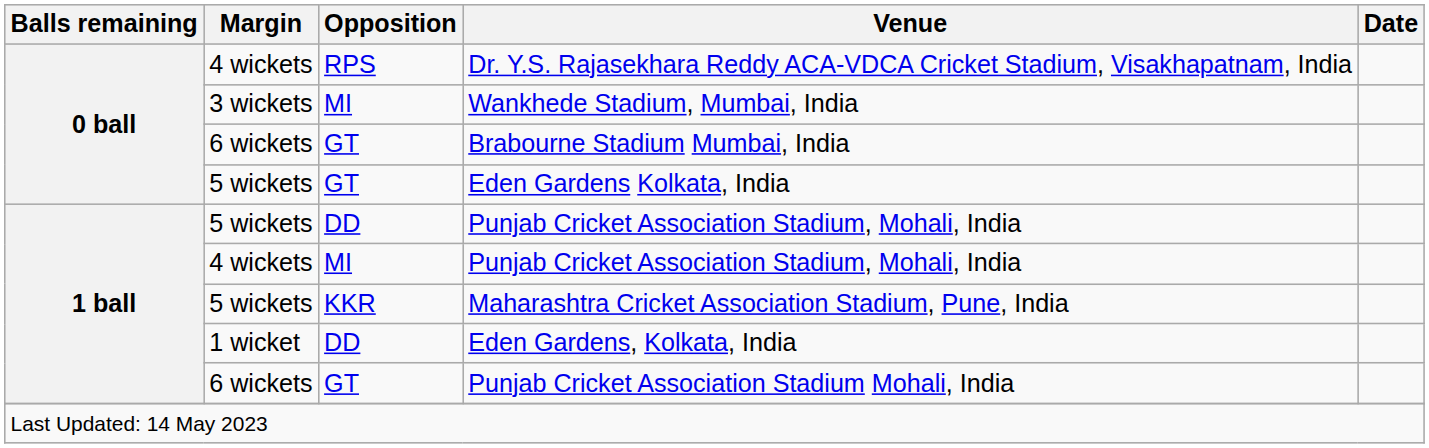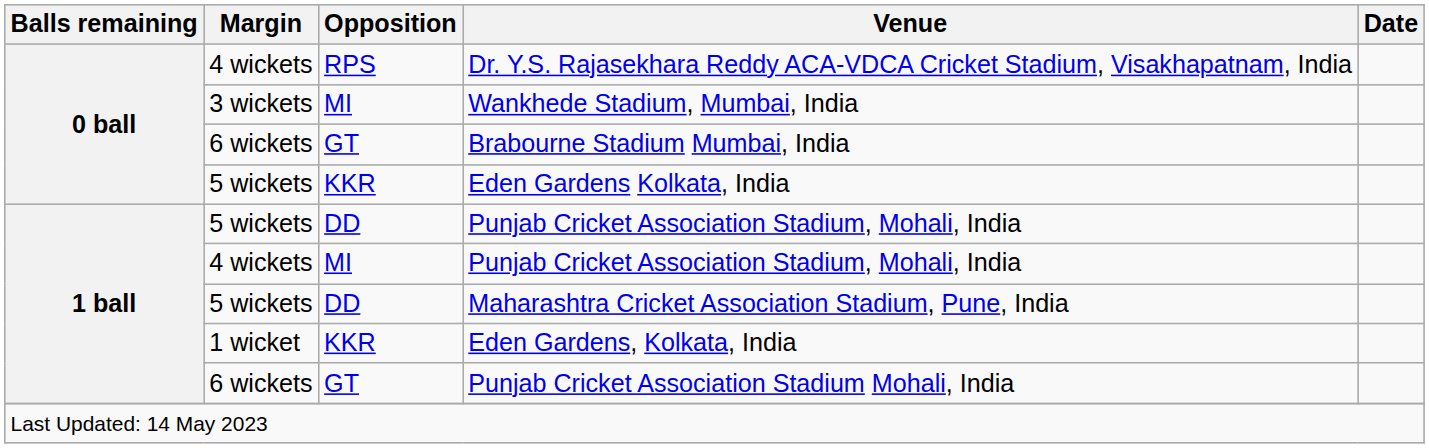 <table class="wikitable">
 <tr>
 <th>Balls remaining</th>
 <th>Margin</th>
 <th>Opposition</th>
 <th>Venue</th>
 <th>Date</th>
 </tr>
 <tr>
 <th rowspan=4>0 ball</th>
 <td>4 wickets</td>
 <td><a href='#'>RPS</a></td>
 <td><a href='#'>Dr. Y.S. Rajasekhara Reddy ACA-VDCA Cricket Stadium</a>, <a href='#'>Visakhapatnam</a>, India</td>
 <td></td>
 </tr>
 <tr>
 <td>3 wickets</td>
 <td><a href='#'>MI</a></td>
 <td><a href='#'>Wankhede Stadium</a>, <a href='#'>Mumbai</a>, India</td>
 <td></td>
 </tr>
 <tr>
 <td>6 wickets</td>
 <td><a href='#'>GT</a></td>
 <td><a href='#'>Brabourne Stadium</a> <a href='#'>Mumbai</a>, India</td>
 <td></td>
 </tr>
 <tr>
 <td>5 wickets</td>
-<td><a href='#'>GT</a></td>
+<td><a href='#'>KKR</a></td>
 <td><a href='#'>Eden Gardens</a> <a href='#'>Kolkata</a>, India</td>
 <td></td>
 </tr>
 <tr>
 <th rowspan=5>1 ball</th>
 <td>5 wickets</td>
 <td><a href='#'>DD</a></td>
 <td><a href='#'>Punjab Cricket Association Stadium</a>, <a href='#'>Mohali</a>, India</td>
 <td></td>
 </tr>
 <tr>
 <td>4 wickets</td>
 <td><a href='#'>MI</a></td>
 <td><a href='#'>Punjab Cricket Association Stadium</a>, <a href='#'>Mohali</a>, India</td>
 <td></td>
 </tr>
 <tr>
 <td>5 wickets</td>
-<td><a href='#'>KKR</a></td>
+<td><a href='#'>DD</a></td>
 <td><a href='#'>Maharashtra Cricket Association Stadium</a>, <a href='#'>Pune</a>, India</td>
 <td></td>
 </tr>
 <tr>
 <td>1 wicket</td>
-<td><a href='#'>DD</a></td>
+<td><a href='#'>KKR</a></td>
 <td><a href='#'>Eden Gardens</a>, <a href='#'>Kolkata</a>, India</td>
 <td></td>
 </tr>
 <tr>
 <td>6 wickets</td>
 <td><a href='#'>GT</a></td>
 <td><a href='#'>Punjab Cricket Association Stadium</a> <a href='#'>Mohali</a>, India</td>
 <td></td>
 </tr>
 <tr>
 </tr>
 <tr class=sortbottom>
 <td colspan=5><small>Last Updated: 14 May 2023</small></td>
 </tr>
 </table>
